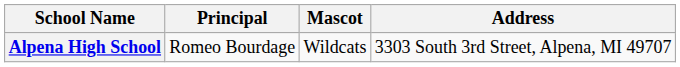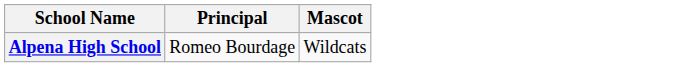 <table class="wikitable sortable plainrowheaders">
 <tr>
 <th scope="col">School Name</th>
 <th scope="col">Principal</th>
 <th scope="col">Mascot</th>
-<th scope="col">Address</th>
 </tr>
 <tr>
 <th scope="row"><a href='#'>Alpena High School</a></th>
 <td>Romeo Bourdage</td>
 <td>Wildcats</td>
-<td>3303 South 3rd Street, Alpena, MI 49707</td>
 </tr>
 </table>
